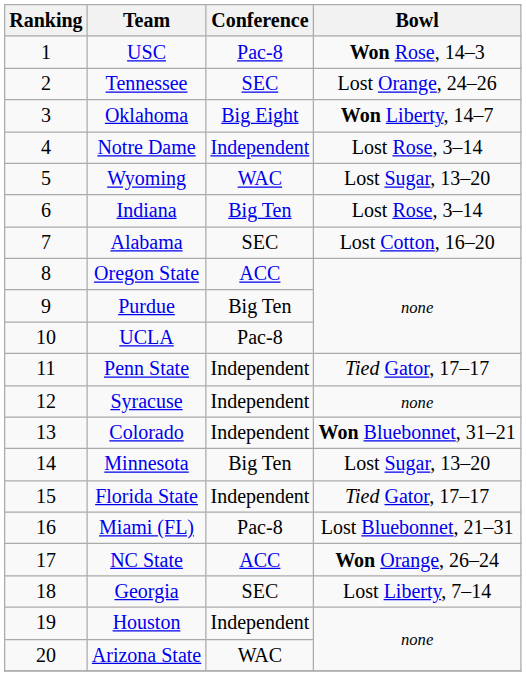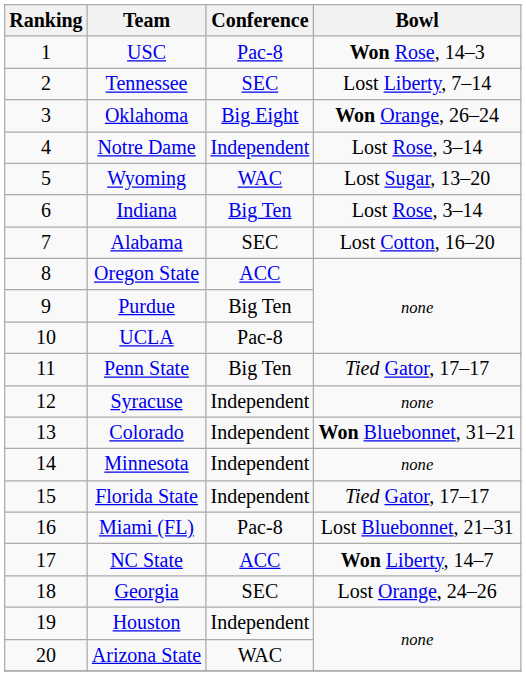 <table class=wikitable style="text-align:center">
 <tr>
 <th>Ranking</th>
 <th>Team</th>
 <th>Conference</th>
 <th>Bowl</th>
 </tr>
 <tr>
 <td>1</td>
 <td><a href='#'>USC</a></td>
 <td><a href='#'>Pac-8</a></td>
 <td><strong>Won</strong> <a href='#'>Rose</a>, 14–3</td>
 </tr>
 <tr>
 <td>2</td>
 <td><a href='#'>Tennessee</a></td>
 <td><a href='#'>SEC</a></td>
-<td>Lost <a href='#'>Orange</a>, 24–26</td>
+<td>Lost <a href='#'>Liberty</a>, 7–14</td>
 </tr>
 <tr>
 <td>3</td>
 <td><a href='#'>Oklahoma</a></td>
 <td><a href='#'>Big Eight</a></td>
-<td><strong>Won</strong> <a href='#'>Liberty</a>, 14–7</td>
+<td><strong>Won</strong> <a href='#'>Orange</a>, 26–24</td>
 </tr>
 <tr>
 <td>4</td>
 <td><a href='#'>Notre Dame</a></td>
 <td><a href='#'>Independent</a></td>
 <td>Lost <a href='#'>Rose</a>, 3–14</td>
 </tr>
 <tr>
 <td>5</td>
 <td><a href='#'>Wyoming</a></td>
 <td><a href='#'>WAC</a></td>
 <td>Lost <a href='#'>Sugar</a>, 13–20</td>
 </tr>
 <tr>
 <td>6</td>
 <td><a href='#'>Indiana</a></td>
 <td><a href='#'>Big Ten</a></td>
 <td>Lost <a href='#'>Rose</a>, 3–14</td>
 </tr>
 <tr>
 <td>7</td>
 <td><a href='#'>Alabama</a></td>
 <td>SEC</td>
 <td>Lost <a href='#'>Cotton</a>, 16–20</td>
 </tr>
 <tr>
 <td>8</td>
 <td><a href='#'>Oregon State</a></td>
 <td><a href='#'>ACC</a></td>
 <td rowspan=3><small><em>none</em></small></td>
 </tr>
 <tr>
 <td>9</td>
 <td><a href='#'>Purdue</a></td>
 <td>Big Ten</td>
 </tr>
 <tr>
 <td>10</td>
 <td><a href='#'>UCLA</a></td>
 <td>Pac-8</td>
 </tr>
 <tr>
 <td>11</td>
 <td><a href='#'>Penn State</a></td>
-<td>Independent</td>
+<td>Big Ten</td>
 <td><em>Tied</em> <a href='#'>Gator</a>, 17–17</td>
 </tr>
 <tr>
 <td>12</td>
 <td><a href='#'>Syracuse</a></td>
 <td>Independent</td>
 <td><small><em>none</em></small></td>
 </tr>
 <tr>
 <td>13</td>
 <td><a href='#'>Colorado</a></td>
 <td>Independent</td>
 <td><strong>Won</strong> <a href='#'>Bluebonnet</a>, 31–21</td>
 </tr>
 <tr>
 <td>14</td>
 <td><a href='#'>Minnesota</a></td>
-<td>Big Ten</td>
-<td>Lost <a href='#'>Sugar</a>, 13–20</td>
+<td>Independent</td>
+<td><small><em>none</em></small></td>
 </tr>
 <tr>
 <td>15</td>
 <td><a href='#'>Florida State</a></td>
 <td>Independent</td>
 <td><em>Tied</em> <a href='#'>Gator</a>, 17–17</td>
 </tr>
 <tr>
 <td>16</td>
 <td><a href='#'>Miami (FL)</a></td>
 <td>Pac-8</td>
 <td>Lost <a href='#'>Bluebonnet</a>, 21–31</td>
 </tr>
 <tr>
 <td>17</td>
 <td><a href='#'>NC State</a></td>
 <td><a href='#'>ACC</a></td>
-<td><strong>Won</strong> <a href='#'>Orange</a>, 26–24</td>
+<td><strong>Won</strong> <a href='#'>Liberty</a>, 14–7</td>
 </tr>
 <tr>
 <td>18</td>
 <td><a href='#'>Georgia</a></td>
 <td>SEC</td>
-<td>Lost <a href='#'>Liberty</a>, 7–14</td>
+<td>Lost <a href='#'>Orange</a>, 24–26</td>
 </tr>
 <tr>
 <td>19</td>
 <td><a href='#'>Houston</a></td>
 <td>Independent</td>
 <td rowspan=2><small><em>none</em></small></td>
 </tr>
 <tr>
 <td>20</td>
 <td><a href='#'>Arizona State</a></td>
 <td>WAC</td>
 </tr>
 <tr>
 </tr>
 </table>
